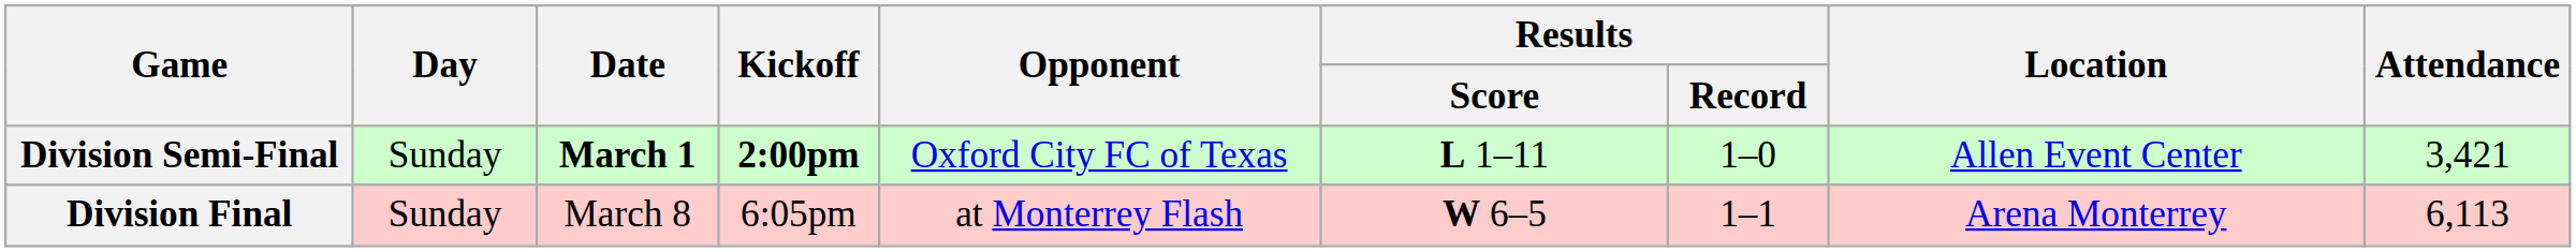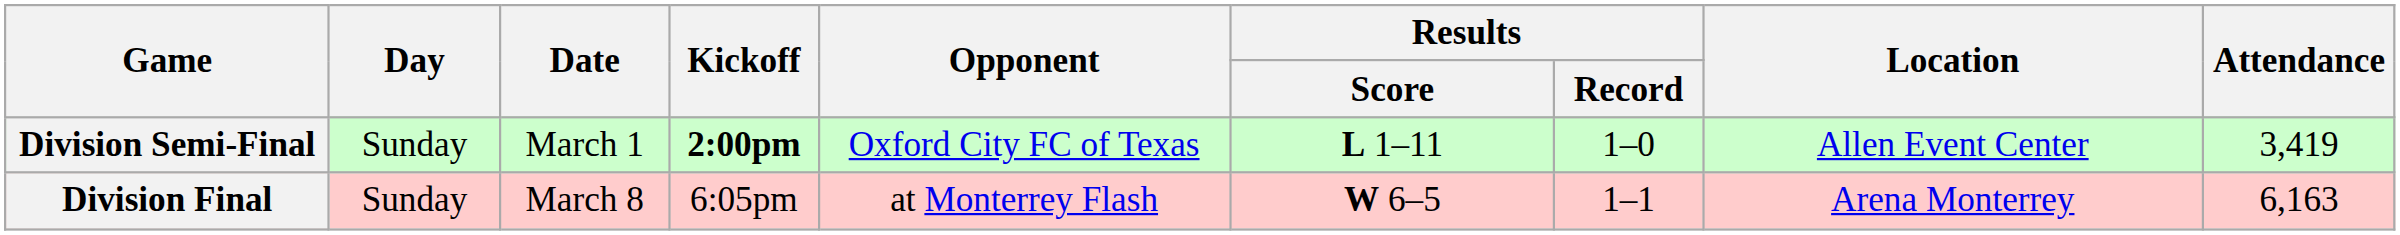 <table class="wikitable">
 <tr>
 <th rowspan="2" width="140">Game</th>
 <th rowspan="2" width="70">Day</th>
 <th rowspan="2" width="70">Date</th>
 <th rowspan="2" width="60">Kickoff</th>
 <th rowspan="2" width="180">Opponent</th>
 <th colspan="2" width="200">Results</th>
 <th rowspan="2" width="220">Location</th>
 <th rowspan="2" width="80">Attendance</th>
 </tr>
 <tr>
 <th width="140">Score</th>
 <th width="60">Record</th>
 </tr>
 <tr style="text-align:center; background:#ccffcc;">
 <th>Division Semi-Final</th>
 <td>Sunday</td>
-<td><strong>March 1</strong></td>
+<td>March 1</td>
 <td><strong>2:00pm</strong></td>
 <td><a href='#'>Oxford City FC of Texas</a></td>
 <td><strong>L</strong> 1–11</td>
 <td>1–0</td>
 <td><a href='#'>Allen Event Center</a></td>
-<td>3,421</td>
+<td>3,419</td>
 </tr>
 <tr style="text-align:center; background:#ffcccc;">
 <th>Division Final</th>
 <td>Sunday</td>
 <td>March 8</td>
 <td>6:05pm</td>
 <td>at <a href='#'>Monterrey Flash</a></td>
 <td><strong>W</strong> 6–5</td>
 <td>1–1</td>
 <td><a href='#'>Arena Monterrey</a></td>
-<td>6,113</td>
+<td>6,163</td>
 </tr>
 </table>
